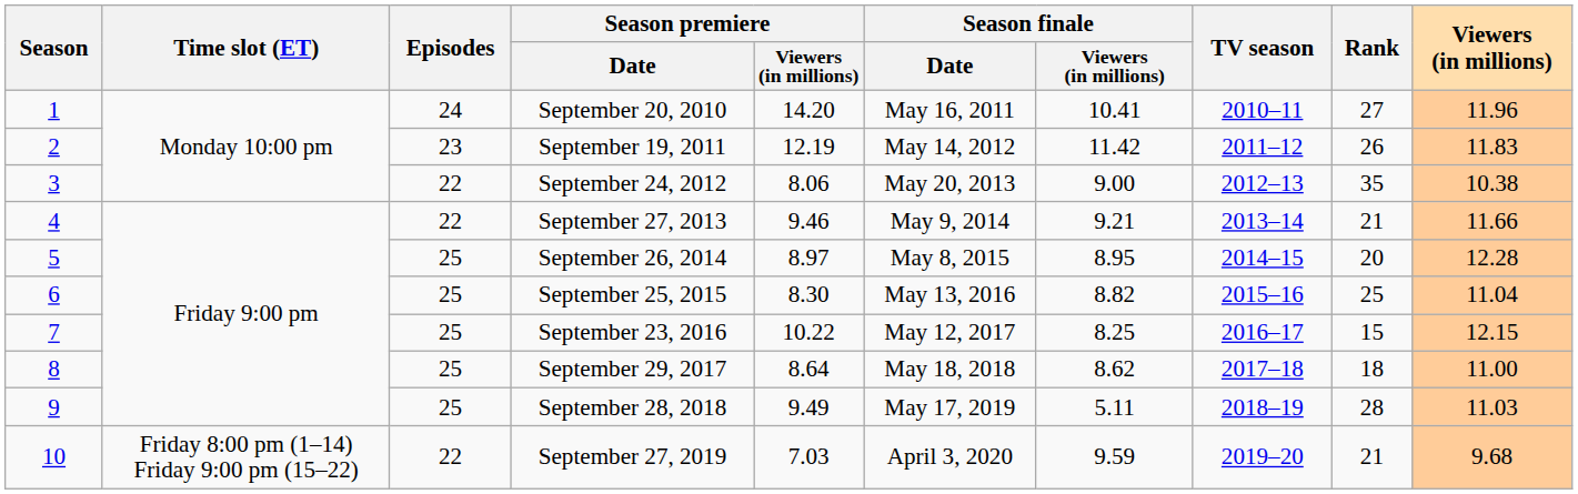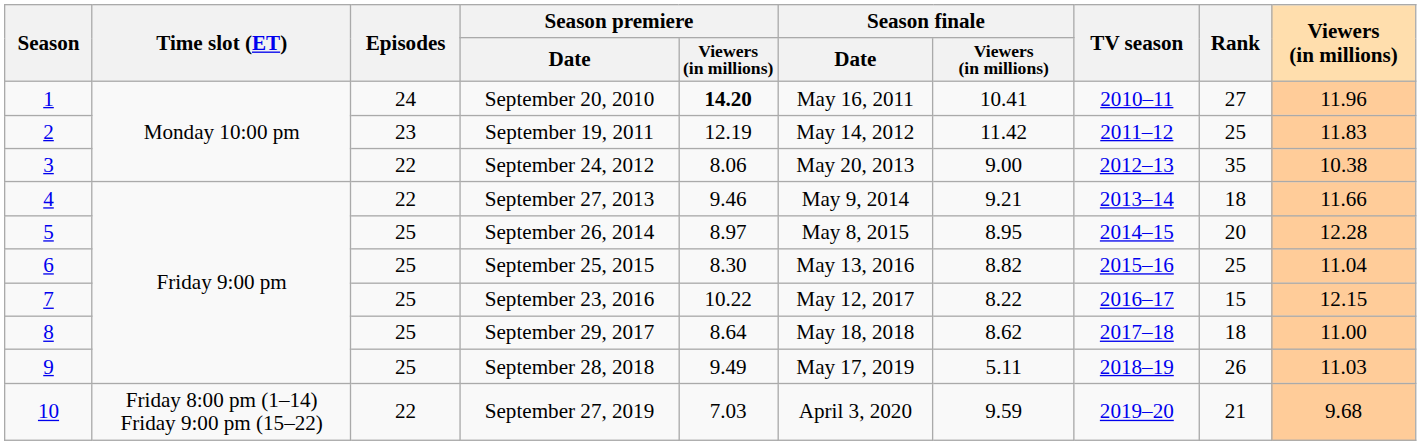 <table class="wikitable plainrowheaders" style="text-align:center;">
 <tr>
 <th scope="col" rowspan="2">Season</th>
 <th scope="col" rowspan="2">Time slot (<a href='#'>ET</a>)</th>
 <th scope="col" rowspan="2">Episodes</th>
 <th scope="col" colspan="2">Season premiere</th>
 <th scope="col" colspan="2">Season finale</th>
 <th scope="col" rowspan="2">TV season</th>
 <th scope="col" rowspan="2">Rank</th>
 <th scope="col" style="background:#ffdead;" rowspan="2">Viewers<br>(in millions)</th>
 </tr>
 <tr>
 <th>Date</th>
 <th span style="width:7%; font-size:smaller; line-height:100%;">Viewers<br>(in millions)</th>
 <th>Date</th>
 <th span style="width:10%; font-size:smaller; line-height:100%;">Viewers<br>(in millions)</th>
 </tr>
 <tr>
 <td scope="row"><a href='#'>1</a></td>
 <td rowspan="3">Monday 10:00 pm</td>
 <td>24</td>
 <td>September 20, 2010</td>
-<td>14.20</td>
+<td><strong>14.20</strong></td>
 <td>May 16, 2011</td>
 <td>10.41</td>
 <td><a href='#'>2010–11</a></td>
 <td>27</td>
 <td style="background:#fc9;">11.96</td>
 </tr>
 <tr>
 <td scope="row"><a href='#'>2</a></td>
 <td>23</td>
 <td>September 19, 2011</td>
 <td>12.19</td>
 <td>May 14, 2012</td>
 <td>11.42</td>
 <td><a href='#'>2011–12</a></td>
-<td>26</td>
+<td>25</td>
 <td style="background:#fc9;">11.83</td>
 </tr>
 <tr>
 <td scope="row"><a href='#'>3</a></td>
 <td>22</td>
 <td>September 24, 2012</td>
 <td>8.06</td>
 <td>May 20, 2013</td>
 <td>9.00</td>
 <td><a href='#'>2012–13</a></td>
 <td>35</td>
 <td style="background:#fc9;">10.38</td>
 </tr>
 <tr>
 <td scope="row"><a href='#'>4</a></td>
 <td rowspan="6">Friday 9:00 pm</td>
 <td>22</td>
 <td>September 27, 2013</td>
 <td>9.46</td>
 <td>May 9, 2014</td>
 <td>9.21</td>
 <td><a href='#'>2013–14</a></td>
-<td>21</td>
+<td>18</td>
 <td style="background:#fc9;">11.66</td>
 </tr>
 <tr>
 <td scope="row"><a href='#'>5</a></td>
 <td>25</td>
 <td>September 26, 2014</td>
 <td>8.97</td>
 <td>May 8, 2015</td>
 <td>8.95</td>
 <td><a href='#'>2014–15</a></td>
 <td>20</td>
 <td style="background:#fc9;">12.28</td>
 </tr>
 <tr>
 <td scope="row"><a href='#'>6</a></td>
 <td>25</td>
 <td>September 25, 2015</td>
 <td>8.30</td>
 <td>May 13, 2016</td>
 <td>8.82</td>
 <td><a href='#'>2015–16</a></td>
 <td>25</td>
 <td style="background:#fc9;">11.04</td>
 </tr>
 <tr>
 <td scope="row"><a href='#'>7</a></td>
 <td>25</td>
 <td>September 23, 2016</td>
 <td>10.22</td>
 <td>May 12, 2017</td>
-<td>8.25</td>
+<td>8.22</td>
 <td><a href='#'>2016–17</a></td>
 <td>15</td>
 <td style="background:#fc9;">12.15</td>
 </tr>
 <tr>
 <td scope="row"><a href='#'>8</a></td>
 <td>25</td>
 <td>September 29, 2017</td>
 <td>8.64</td>
 <td>May 18, 2018</td>
 <td>8.62</td>
 <td><a href='#'>2017–18</a></td>
 <td>18</td>
 <td style="background:#fc9;">11.00</td>
 </tr>
 <tr>
 <td scope="row"><a href='#'>9</a></td>
 <td>25</td>
 <td>September 28, 2018</td>
 <td>9.49</td>
 <td>May 17, 2019</td>
 <td>5.11</td>
 <td><a href='#'>2018–19</a></td>
-<td>28</td>
+<td>26</td>
 <td style="background:#fc9;">11.03</td>
 </tr>
 <tr>
 <td scope="row"><a href='#'>10</a></td>
 <td>Friday 8:00 pm (1–14)<br>Friday 9:00 pm (15–22)</td>
 <td>22</td>
 <td>September 27, 2019</td>
 <td>7.03</td>
 <td>April 3, 2020</td>
 <td>9.59</td>
 <td><a href='#'>2019–20</a></td>
 <td>21</td>
 <td style="background:#fc9;">9.68</td>
 </tr>
 </table>
